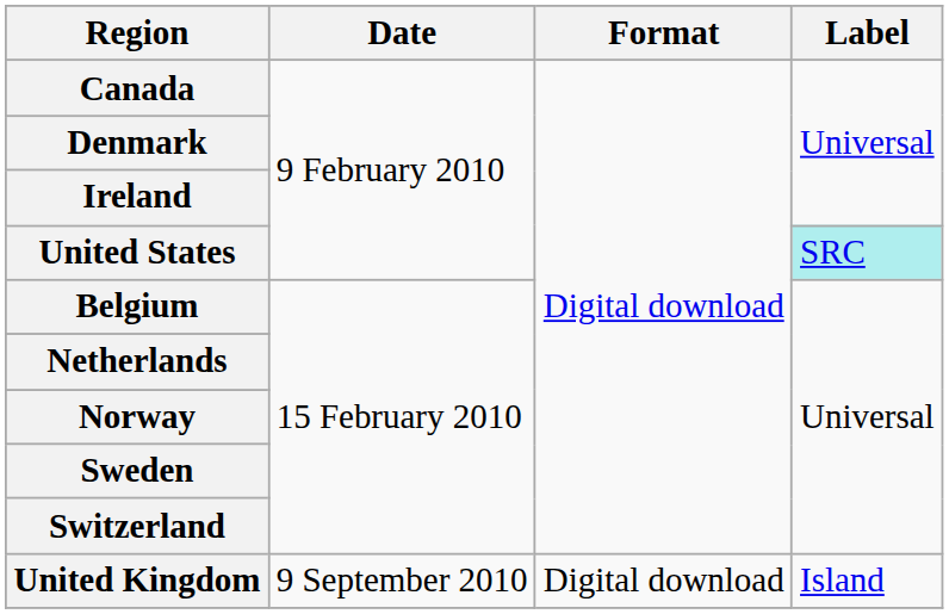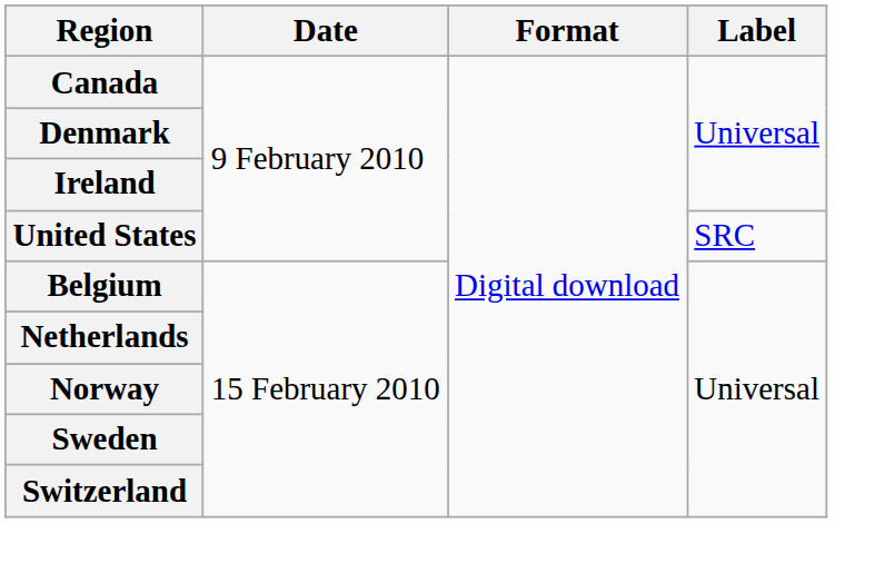 <table class="wikitable plainrowheaders">
 <tr>
 <th>Region</th>
 <th>Date</th>
 <th>Format</th>
 <th>Label</th>
 </tr>
 <tr>
 <th scope="row">Canada</th>
 <td rowspan="4">9 February 2010</td>
 <td rowspan="9"><a href='#'>Digital download</a></td>
 <td rowspan="3"><a href='#'>Universal</a></td>
 </tr>
 <tr>
 <th scope="row">Denmark</th>
 </tr>
 <tr>
 <th scope="row">Ireland</th>
 </tr>
 <tr>
 <th scope="row">United States</th>
-<td style="background: paleturquoise;"><a href='#'>SRC</a></td>
+<td><a href='#'>SRC</a></td>
 </tr>
 <tr>
 <th scope="row">Belgium</th>
 <td rowspan="5">15 February 2010</td>
 <td rowspan="5">Universal</td>
 </tr>
 <tr>
 <th scope="row">Netherlands</th>
 </tr>
 <tr>
 <th scope="row">Norway</th>
 </tr>
 <tr>
 <th scope="row">Sweden</th>
 </tr>
 <tr>
 <th scope="row">Switzerland</th>
 </tr>
-<tr>
-<th scope="row">United Kingdom</th>
-<td>9 September 2010</td>
-<td>Digital download</td>
-<td><a href='#'>Island</a></td>
-</tr>
 </table>
